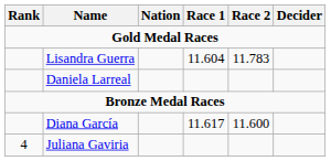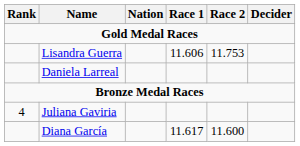 <table class="wikitable" style="text-align:center">
 <tr>
 <th>Rank</th>
 <th>Name</th>
 <th>Nation</th>
 <th>Race 1</th>
 <th>Race 2</th>
 <th>Decider</th>
 </tr>
 <tr>
 <td colspan=6><strong>Gold Medal Races</strong></td>
 </tr>
 <tr>
 <td></td>
 <td align=left><a href='#'>Lisandra Guerra</a></td>
 <td align=left></td>
-<td>11.604</td>
-<td>11.783</td>
+<td>11.606</td>
+<td>11.753</td>
 <td></td>
 </tr>
 <tr>
 <td></td>
 <td align=left><a href='#'>Daniela Larreal</a></td>
 <td align=left></td>
 <td></td>
 <td></td>
 <td></td>
 </tr>
 <tr>
 <td colspan=6><strong>Bronze Medal Races</strong></td>
 </tr>
 <tr>
+<td>4</td>
+<td align=left><a href='#'>Juliana Gaviria</a></td>
+<td align=left></td>
+<td></td>
+<td></td>
+<td></td>
+</tr>
+<tr>
 <td></td>
 <td align=left><a href='#'>Diana García</a></td>
 <td align=left></td>
 <td>11.617</td>
 <td>11.600</td>
 <td></td>
 </tr>
-<tr>
-<td>4</td>
-<td align=left><a href='#'>Juliana Gaviria</a></td>
-<td align=left></td>
-<td></td>
-<td></td>
-<td></td>
-</tr>
 </table>
